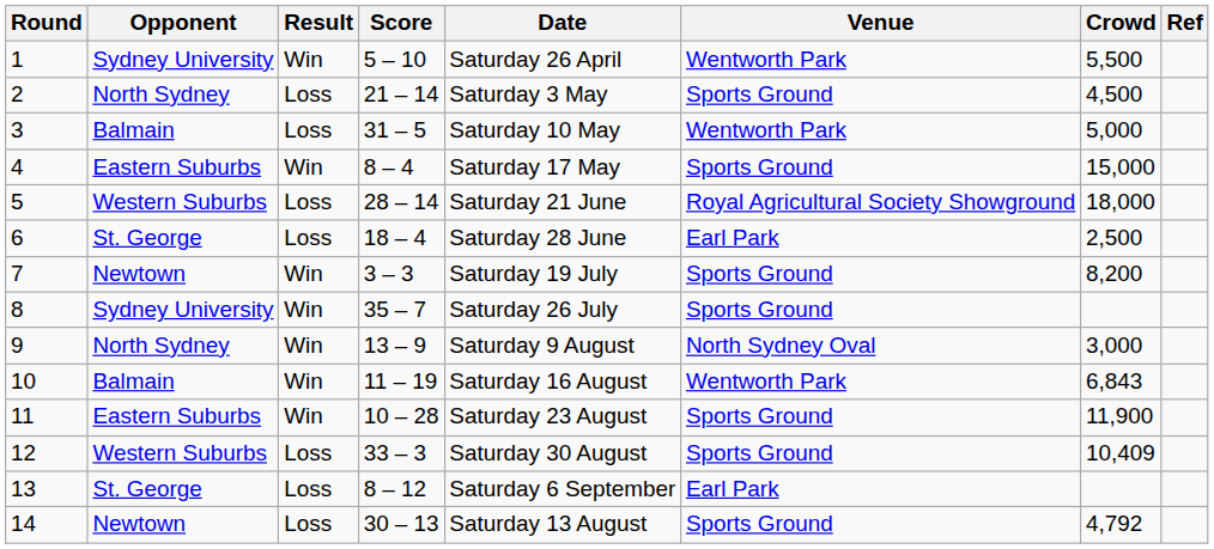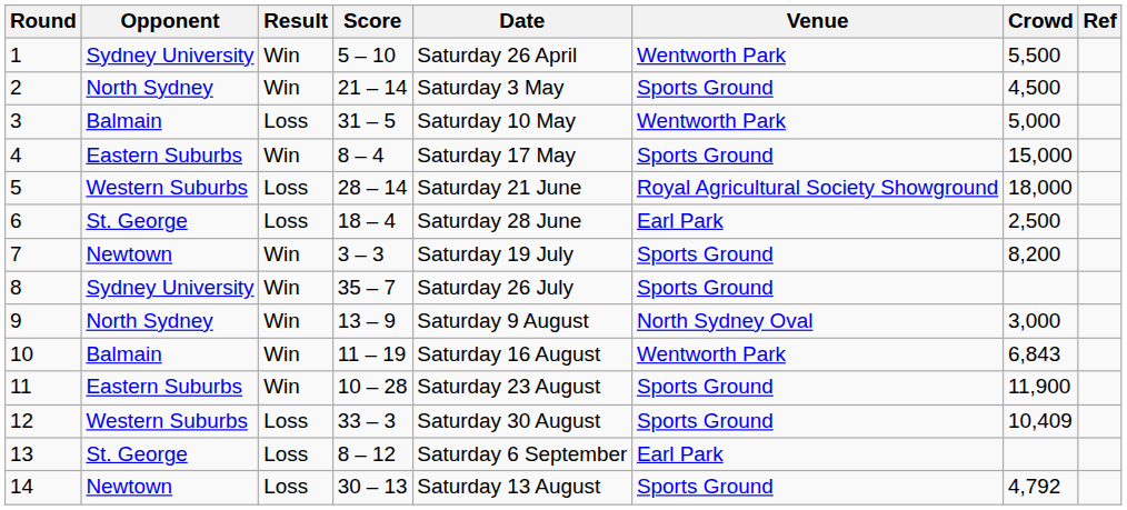 <table class="wikitable" style="text-align:left;">
 <tr>
 <th>Round</th>
 <th>Opponent</th>
 <th>Result</th>
 <th>Score</th>
 <th>Date</th>
 <th>Venue</th>
 <th>Crowd</th>
 <th>Ref</th>
 </tr>
 <tr>
 <td>1</td>
 <td> <a href='#'>Sydney University</a></td>
 <td>Win</td>
 <td>5 – 10</td>
 <td>Saturday 26 April</td>
 <td><a href='#'>Wentworth Park</a></td>
 <td>5,500</td>
 <td></td>
 </tr>
 <tr>
 <td>2</td>
 <td> <a href='#'>North Sydney</a></td>
-<td>Loss</td>
+<td>Win</td>
 <td>21 – 14</td>
 <td>Saturday 3 May</td>
 <td><a href='#'>Sports Ground</a></td>
 <td>4,500</td>
 <td></td>
 </tr>
 <tr>
 <td>3</td>
 <td> <a href='#'>Balmain</a></td>
 <td>Loss</td>
 <td>31 – 5</td>
 <td>Saturday 10 May</td>
 <td><a href='#'>Wentworth Park</a></td>
 <td>5,000</td>
 <td></td>
 </tr>
 <tr>
 <td>4</td>
 <td> <a href='#'>Eastern Suburbs</a></td>
 <td>Win</td>
 <td>8 – 4</td>
 <td>Saturday 17 May</td>
 <td><a href='#'>Sports Ground</a></td>
 <td>15,000</td>
 <td></td>
 </tr>
 <tr>
 <td>5</td>
 <td> <a href='#'>Western Suburbs</a></td>
 <td>Loss</td>
 <td>28 – 14</td>
 <td>Saturday 21 June</td>
 <td><a href='#'>Royal Agricultural Society Showground</a></td>
 <td>18,000</td>
 <td></td>
 </tr>
 <tr>
 <td>6</td>
 <td> <a href='#'>St. George</a></td>
 <td>Loss</td>
 <td>18 – 4</td>
 <td>Saturday 28 June</td>
 <td><a href='#'>Earl Park</a></td>
 <td>2,500</td>
 <td></td>
 </tr>
 <tr>
 <td>7</td>
 <td> <a href='#'>Newtown</a></td>
 <td>Win</td>
 <td>3 – 3</td>
 <td>Saturday 19 July</td>
 <td><a href='#'>Sports Ground</a></td>
 <td>8,200</td>
 <td></td>
 </tr>
 <tr>
 <td>8</td>
 <td> <a href='#'>Sydney University</a></td>
 <td>Win</td>
 <td>35 – 7</td>
 <td>Saturday 26 July</td>
 <td><a href='#'>Sports Ground</a></td>
 <td></td>
 <td></td>
 </tr>
 <tr>
 <td>9</td>
 <td> <a href='#'>North Sydney</a></td>
 <td>Win</td>
 <td>13 – 9</td>
 <td>Saturday 9 August</td>
 <td><a href='#'>North Sydney Oval</a></td>
 <td>3,000</td>
 <td></td>
 </tr>
 <tr>
 <td>10</td>
 <td> <a href='#'>Balmain</a></td>
 <td>Win</td>
 <td>11 – 19</td>
 <td>Saturday 16 August</td>
 <td><a href='#'>Wentworth Park</a></td>
 <td>6,843</td>
 <td></td>
 </tr>
 <tr>
 <td>11</td>
 <td> <a href='#'>Eastern Suburbs</a></td>
 <td>Win</td>
 <td>10 – 28</td>
 <td>Saturday 23 August</td>
 <td><a href='#'>Sports Ground</a></td>
 <td>11,900</td>
 <td></td>
 </tr>
 <tr>
 <td>12</td>
 <td> <a href='#'>Western Suburbs</a></td>
 <td>Loss</td>
 <td>33 – 3</td>
 <td>Saturday 30 August</td>
 <td><a href='#'>Sports Ground</a></td>
 <td>10,409</td>
 <td></td>
 </tr>
 <tr>
 <td>13</td>
 <td> <a href='#'>St. George</a></td>
 <td>Loss</td>
 <td>8 – 12</td>
 <td>Saturday 6 September</td>
 <td><a href='#'>Earl Park</a></td>
 <td></td>
 <td></td>
 </tr>
 <tr>
 <td>14</td>
 <td> <a href='#'>Newtown</a></td>
 <td>Loss</td>
 <td>30 – 13</td>
 <td>Saturday 13 August</td>
 <td><a href='#'>Sports Ground</a></td>
 <td>4,792</td>
 <td></td>
 </tr>
 </table>
